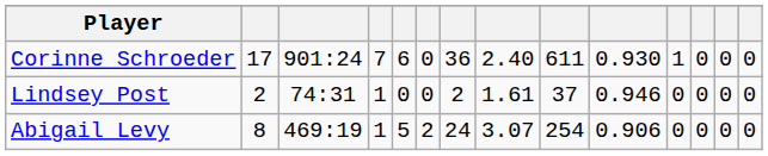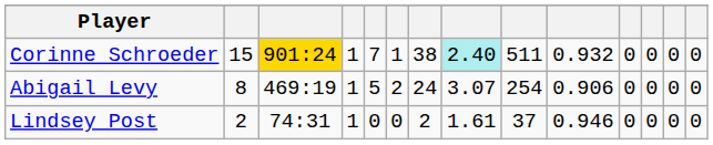 <table class="wikitable sortable" style="text-align:center">
 <tr>
 </tr>
 <tr>
 <th>Player</th>
 <th></th>
 <th></th>
 <th></th>
 <th></th>
 <th></th>
 <th></th>
 <th></th>
 <th></th>
 <th></th>
 <th></th>
 <th></th>
 <th></th>
 <th></th>
 </tr>
 <tr>
 <td style="text-align:left;"><a href='#'>Corinne Schroeder</a></td>
-<td>17</td>
-<td>901:24</td>
+<td>15</td>
+<td style="background: gold;">901:24</td>
+<td>1</td>
 <td>7</td>
-<td>6</td>
-<td>0</td>
-<td>36</td>
-<td>2.40</td>
-<td>611</td>
-<td>0.930</td>
 <td>1</td>
-<td>0</td>
-<td>0</td>
-<td>0</td>
-</tr>
-<tr>
-<td style="text-align:left;"><a href='#'>Lindsey Post</a></td>
-<td>2</td>
-<td>74:31</td>
-<td>1</td>
-<td>0</td>
-<td>0</td>
-<td>2</td>
-<td>1.61</td>
-<td>37</td>
-<td>0.946</td>
+<td>38</td>
+<td style="background: paleturquoise;">2.40</td>
+<td>511</td>
+<td>0.932</td>
 <td>0</td>
 <td>0</td>
 <td>0</td>
 <td>0</td>
 </tr>
 <tr>
 <td style="text-align:left;"><a href='#'>Abigail Levy</a></td>
 <td>8</td>
 <td>469:19</td>
 <td>1</td>
 <td>5</td>
 <td>2</td>
 <td>24</td>
 <td>3.07</td>
 <td>254</td>
 <td>0.906</td>
 <td>0</td>
 <td>0</td>
 <td>0</td>
 <td>0</td>
 </tr>
+<tr>
+<td style="text-align:left;"><a href='#'>Lindsey Post</a></td>
+<td>2</td>
+<td>74:31</td>
+<td>1</td>
+<td>0</td>
+<td>0</td>
+<td>2</td>
+<td>1.61</td>
+<td>37</td>
+<td>0.946</td>
+<td>0</td>
+<td>0</td>
+<td>0</td>
+<td>0</td>
+</tr>
 </table>
